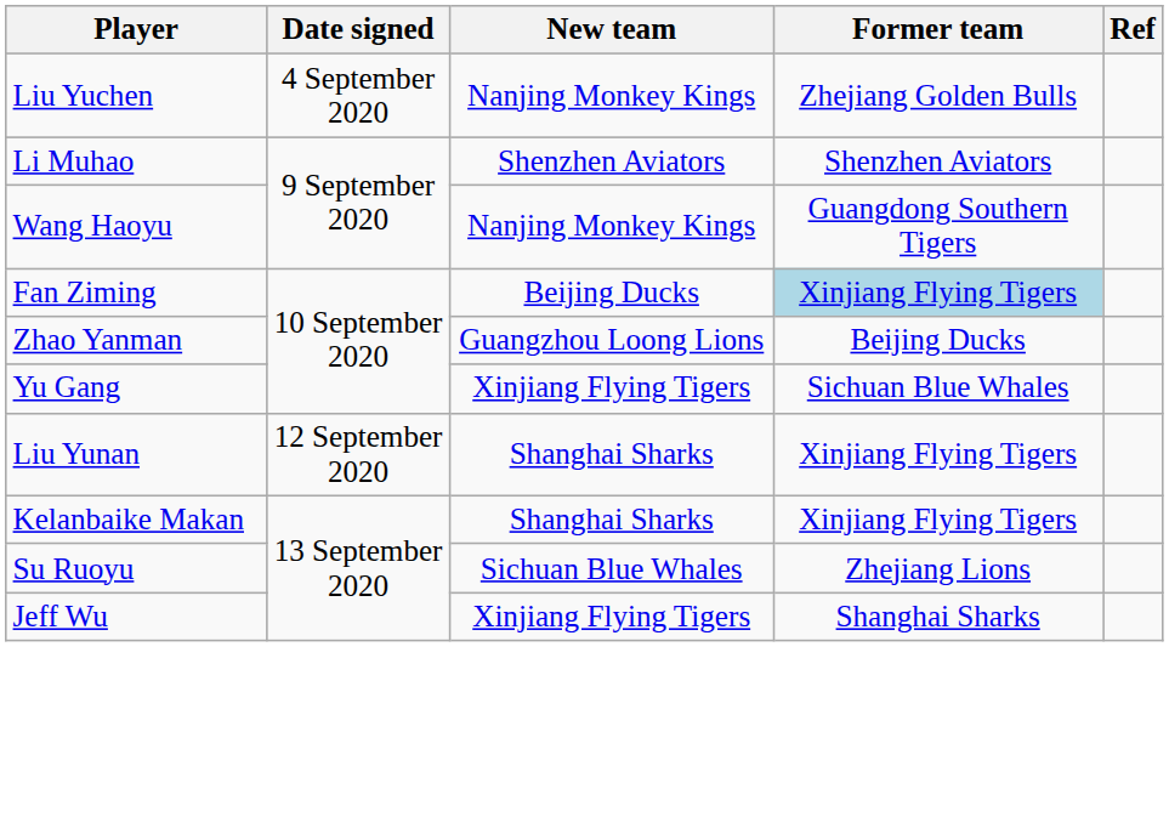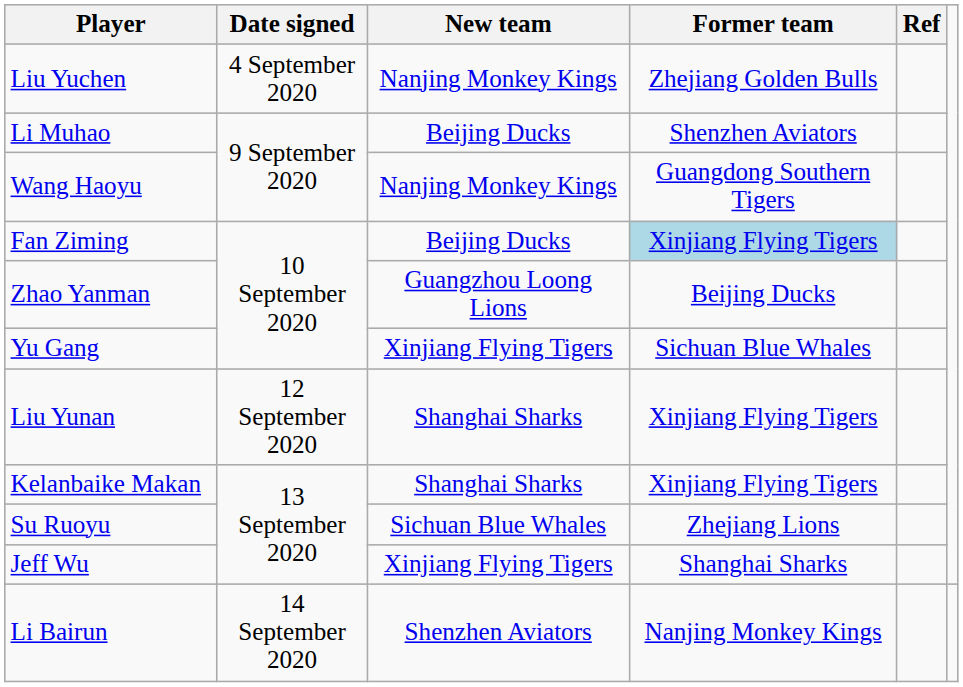 <table class="wikitable sortable" style="text-align:center">
 <tr>
 <th style="width:160px">Player</th>
 <th style="width:100px">Date signed</th>
 <th style="width:210px">New team</th>
 <th style="width:215px">Former team</th>
 <th class="unsortable">Ref</th>
 </tr>
 <tr>
 <td align="left"><a href='#'>Liu Yuchen</a></td>
 <td align="center">4 September 2020</td>
 <td align="center"><a href='#'>Nanjing Monkey Kings</a></td>
 <td align="center"><a href='#'>Zhejiang Golden Bulls</a></td>
 <td></td>
 </tr>
 <tr>
 <td align="left"><a href='#'>Li Muhao</a></td>
 <td rowspan=2>9 September 2020</td>
-<td align="center"><a href='#'>Shenzhen Aviators</a></td>
+<td align="center"><a href='#'>Beijing Ducks</a></td>
 <td align="center"><a href='#'>Shenzhen Aviators</a></td>
 <td></td>
 </tr>
 <tr>
 <td align="left"><a href='#'>Wang Haoyu</a></td>
 <td align="center"><a href='#'>Nanjing Monkey Kings</a></td>
 <td align="center"><a href='#'>Guangdong Southern Tigers</a></td>
 <td></td>
 </tr>
 <tr>
 <td align="left"><a href='#'>Fan Ziming</a></td>
 <td rowspan=3>10 September 2020</td>
 <td align="center"><a href='#'>Beijing Ducks</a></td>
 <td align="center" style="background: lightblue;"><a href='#'>Xinjiang Flying Tigers</a></td>
 <td></td>
 </tr>
 <tr>
 <td align="left"><a href='#'>Zhao Yanman</a></td>
 <td align="center"><a href='#'>Guangzhou Loong Lions</a></td>
 <td align="center"><a href='#'>Beijing Ducks</a></td>
 <td></td>
 </tr>
 <tr>
 <td align="left"><a href='#'>Yu Gang</a></td>
 <td align="center"><a href='#'>Xinjiang Flying Tigers</a></td>
 <td align="center"><a href='#'>Sichuan Blue Whales</a></td>
 <td></td>
 </tr>
 <tr>
 <td align="left"><a href='#'>Liu Yunan</a></td>
 <td align="center">12 September 2020</td>
 <td align="center"><a href='#'>Shanghai Sharks</a></td>
 <td align="center"><a href='#'>Xinjiang Flying Tigers</a></td>
 <td></td>
 </tr>
 <tr>
 <td align="left"><a href='#'>Kelanbaike Makan</a></td>
 <td rowspan=3>13 September 2020</td>
 <td align="center"><a href='#'>Shanghai Sharks</a></td>
 <td align="center"><a href='#'>Xinjiang Flying Tigers</a></td>
 <td></td>
 </tr>
 <tr>
 <td align="left"><a href='#'>Su Ruoyu</a></td>
 <td align="center"><a href='#'>Sichuan Blue Whales</a></td>
 <td align="center"><a href='#'>Zhejiang Lions</a></td>
 <td></td>
 </tr>
 <tr>
 <td align="left"><a href='#'>Jeff Wu</a></td>
 <td align="center"><a href='#'>Xinjiang Flying Tigers</a></td>
 <td align="center"><a href='#'>Shanghai Sharks</a></td>
 <td></td>
 </tr>
+<tr>
+<td align="left"><a href='#'>Li Bairun</a></td>
+<td align="center">14 September 2020</td>
+<td align="center"><a href='#'>Shenzhen Aviators</a></td>
+<td align="center"><a href='#'>Nanjing Monkey Kings</a></td>
+<td></td>
+<td></td>
+</tr>
 </table>
